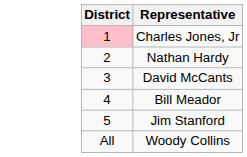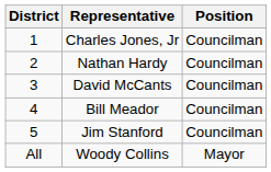 <table class="wikitable" style="float:right; text-align:center;">
 <tr>
 <th>District</th>
 <th>Representative</th>
+<th>Position</th>
 </tr>
 <tr>
-<td style="background: pink;">1</td>
+<td>1</td>
 <td>Charles Jones, Jr</td>
+<td>Councilman</td>
 </tr>
 <tr>
 <td>2</td>
 <td>Nathan Hardy</td>
+<td>Councilman</td>
 </tr>
 <tr>
 <td>3</td>
 <td>David McCants</td>
+<td>Councilman</td>
 </tr>
 <tr>
 <td>4</td>
 <td>Bill Meador</td>
+<td>Councilman</td>
 </tr>
 <tr>
 <td>5</td>
 <td>Jim Stanford</td>
+<td>Councilman</td>
 </tr>
 <tr>
 <td>All</td>
 <td>Woody Collins</td>
+<td>Mayor</td>
 </tr>
 </table>
